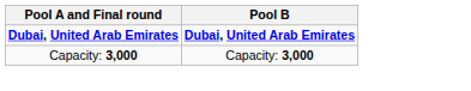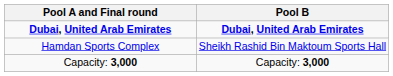 <table class=wikitable style=text-align:center>
 <tr>
 <th width=50%>Pool A and Final round</th>
 <th width=50%>Pool B</th>
 </tr>
 <tr>
 <td> <strong><a href='#'>Dubai</a>, <a href='#'>United Arab Emirates</a></strong></td>
 <td> <strong><a href='#'>Dubai</a>, <a href='#'>United Arab Emirates</a></strong></td>
 </tr>
 <tr>
+<td><a href='#'>Hamdan Sports Complex</a></td>
+<td><a href='#'>Sheikh Rashid Bin Maktoum Sports Hall</a></td>
+</tr>
+<tr>
 <td>Capacity: <strong>3,000</strong></td>
 <td>Capacity: <strong>3,000</strong></td>
 </tr>
 </table>
